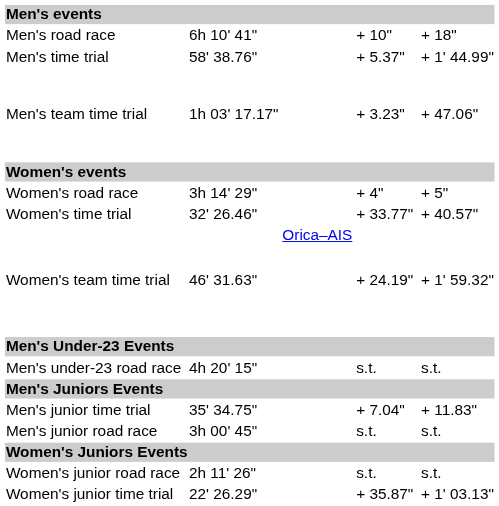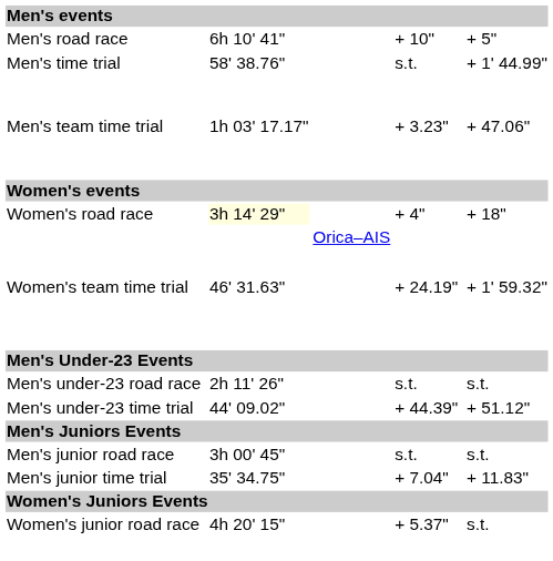 <table>
 <tr bgcolor="#cccccc">
 <td colspan=7><strong>Men's events</strong></td>
 </tr>
 <tr>
 <td>Men's road race<br></td>
 <td></td>
 <td>6h 10' 41"</td>
 <td></td>
 <td>+ 10"</td>
 <td></td>
-<td>+ 18"</td>
+<td>+ 5"</td>
 </tr>
 <tr>
 <td>Men's time trial<br></td>
 <td></td>
 <td>58' 38.76"</td>
 <td></td>
-<td>+ 5.37"</td>
+<td>s.t.</td>
 <td></td>
 <td>+ 1' 44.99"</td>
 </tr>
 <tr>
 <td rowspan=2>Men's team time trial<br></td>
 <td> </td>
 <td rowspan=2>1h 03' 17.17"</td>
 <td> </td>
 <td rowspan=2>+ 3.23"</td>
 <td> </td>
 <td rowspan=2>+ 47.06"</td>
 </tr>
 <tr>
 <td> <br> <br> <br> <br> <br></td>
 <td> <br> <br> <br> <br> <br></td>
 <td> <br> <br> <br> <br> <br></td>
 </tr>
 <tr bgcolor="#cccccc">
 <td colspan=7><strong>Women's events</strong></td>
 </tr>
 <tr>
 <td>Women's road race<br></td>
 <td></td>
-<td>3h 14' 29"</td>
+<td style="background: lightyellow;">3h 14' 29"</td>
 <td></td>
 <td>+ 4"</td>
 <td></td>
-<td>+ 5"</td>
-</tr>
-<tr>
-<td>Women's time trial<br></td>
-<td></td>
-<td>32' 26.46"</td>
-<td></td>
-<td>+ 33.77"</td>
-<td></td>
-<td>+ 40.57"</td>
+<td>+ 18"</td>
 </tr>
 <tr>
 <td rowspan=2>Women's team time trial<br></td>
 <td> </td>
 <td rowspan=2>46' 31.63"</td>
 <td> <a href='#'>Orica–AIS</a></td>
 <td rowspan=2>+ 24.19"</td>
 <td> </td>
 <td rowspan=2>+ 1' 59.32"</td>
 </tr>
 <tr>
 <td> <br> <br> <br> <br> <br></td>
 <td> <br> <br> <br> <br> <br></td>
 <td> <br> <br> <br> <br> <br></td>
 </tr>
 <tr bgcolor="#cccccc">
 <td colspan=7><strong>Men's Under-23 Events</strong></td>
 </tr>
 <tr>
 <td>Men's under-23 road race<br></td>
 <td></td>
-<td>4h 20' 15"</td>
+<td>2h 11' 26"</td>
 <td></td>
 <td>s.t.</td>
 <td></td>
 <td>s.t.</td>
 </tr>
+<tr>
+<td>Men's under-23 time trial<br></td>
+<td></td>
+<td>44' 09.02"</td>
+<td></td>
+<td>+ 44.39"</td>
+<td></td>
+<td>+ 51.12"</td>
+</tr>
 <tr bgcolor="#cccccc">
 <td colspan=7><strong>Men's Juniors Events</strong></td>
+</tr>
+<tr>
+<td>Men's junior road race<br></td>
+<td></td>
+<td>3h 00' 45"</td>
+<td></td>
+<td>s.t.</td>
+<td></td>
+<td>s.t.</td>
 </tr>
 <tr>
 <td>Men's junior time trial<br></td>
 <td></td>
 <td>35' 34.75"</td>
 <td></td>
 <td>+ 7.04"</td>
 <td></td>
 <td>+ 11.83"</td>
 </tr>
-<tr>
-<td>Men's junior road race<br></td>
-<td></td>
-<td>3h 00' 45"</td>
-<td></td>
-<td>s.t.</td>
-<td></td>
-<td>s.t.</td>
-</tr>
 <tr bgcolor="#cccccc">
 <td colspan=7><strong>Women's Juniors Events</strong></td>
 </tr>
 <tr>
 <td>Women's junior road race<br></td>
 <td></td>
-<td>2h 11' 26"</td>
+<td>4h 20' 15"</td>
 <td></td>
-<td>s.t.</td>
+<td>+ 5.37"</td>
 <td></td>
 <td>s.t.</td>
 </tr>
-<tr>
-<td>Women's junior time trial<br></td>
-<td></td>
-<td>22' 26.29"</td>
-<td></td>
-<td>+ 35.87"</td>
-<td></td>
-<td>+ 1' 03.13"</td>
-</tr>
 </table>
